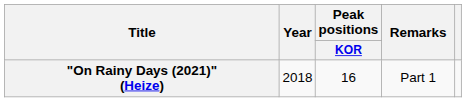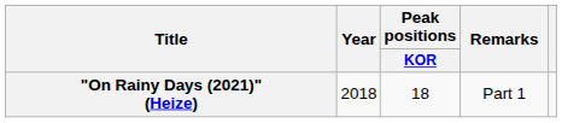 <table class="wikitable plainrowheaders" style="text-align:center;">
 <tr>
 <th scope="col" rowspan="2" style="width:20em;">Title</th>
 <th scope="col" rowspan="2" style="width:2em;">Year</th>
 <th scope="col">Peak<br>positions</th>
 <th scope="col" rowspan="2" style="width:5em;">Remarks</th>
 <th rowspan="2"></th>
 </tr>
 <tr>
 <th scope="col" style="width:2.5em;font-size:90%;"><a href='#'>KOR</a><br></th>
 </tr>
 <tr>
 <th scope="row">"On Rainy Days (2021)" <br>(<a href='#'>Heize</a>)</th>
 <td>2018</td>
-<td>16</td>
+<td>18</td>
 <td>Part 1</td>
 <td></td>
 </tr>
 </table>
